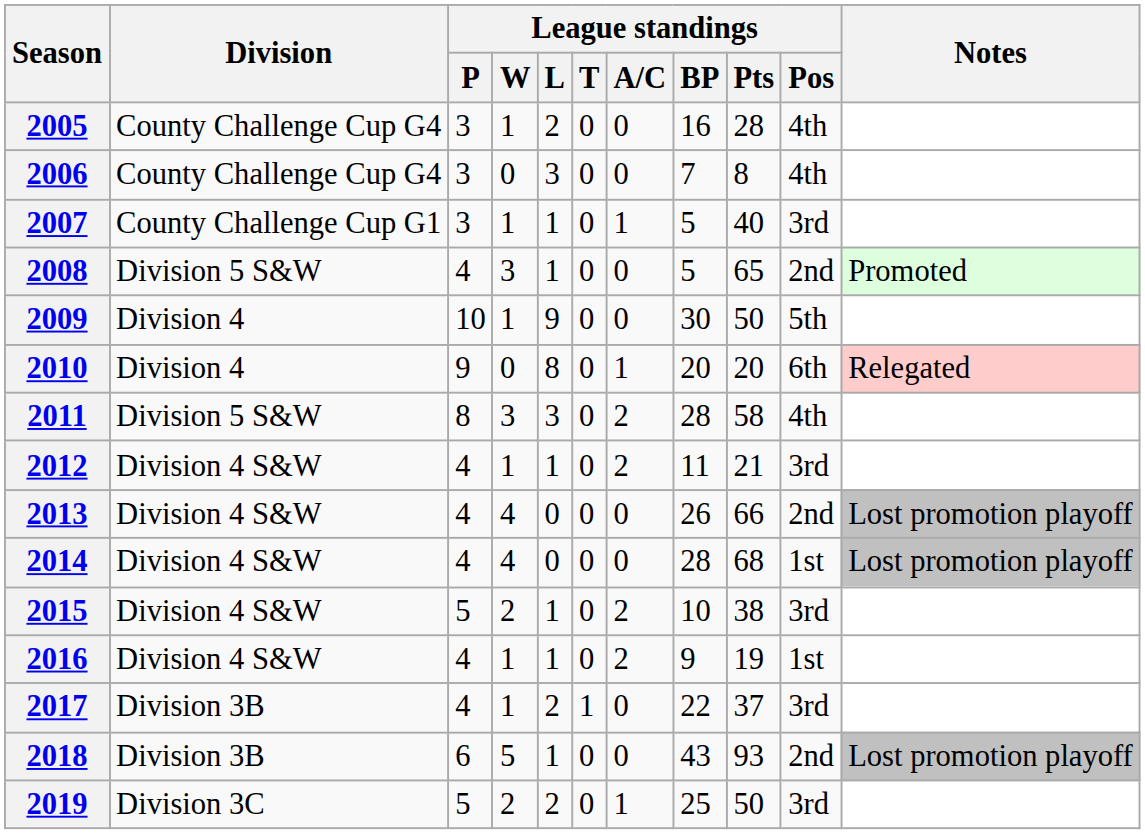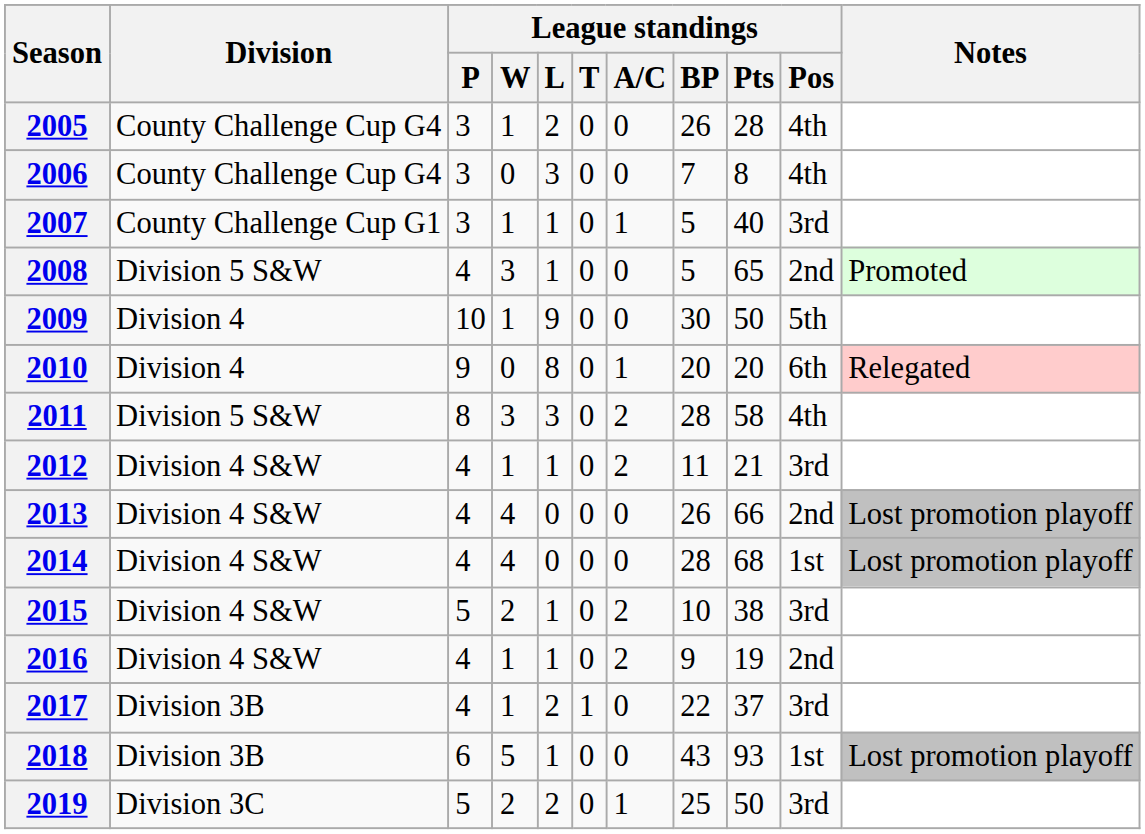 <table class="wikitable sortable">
 <tr>
 <th scope="col" rowspan="2">Season</th>
 <th scope="col" rowspan="2">Division</th>
 <th scope="col" colspan="8">League standings</th>
 <th scope="col" rowspan="2">Notes</th>
 </tr>
 <tr>
 <th scope="col">P</th>
 <th scope="col">W</th>
 <th scope="col">L</th>
 <th scope="col">T</th>
 <th scope="col">A/C</th>
 <th scope="col">BP</th>
 <th scope="col">Pts</th>
 <th scope="col">Pos</th>
 </tr>
 <tr>
 <th scope="row"><a href='#'>2005</a></th>
 <td>County Challenge Cup G4</td>
 <td>3</td>
 <td>1</td>
 <td>2</td>
 <td>0</td>
 <td>0</td>
-<td>16</td>
+<td>26</td>
 <td>28</td>
 <td>4th</td>
 <td style="background: white;"></td>
 </tr>
 <tr>
 <th scope="row"><a href='#'>2006</a></th>
 <td>County Challenge Cup G4</td>
 <td>3</td>
 <td>0</td>
 <td>3</td>
 <td>0</td>
 <td>0</td>
 <td>7</td>
 <td>8</td>
 <td>4th</td>
 <td style="background: white;"></td>
 </tr>
 <tr>
 <th scope="row"><a href='#'>2007</a></th>
 <td>County Challenge Cup G1</td>
 <td>3</td>
 <td>1</td>
 <td>1</td>
 <td>0</td>
 <td>1</td>
 <td>5</td>
 <td>40</td>
 <td>3rd</td>
 <td style="background: white;"></td>
 </tr>
 <tr>
 <th scope="row"><a href='#'>2008</a></th>
 <td>Division 5 S&W</td>
 <td>4</td>
 <td>3</td>
 <td>1</td>
 <td>0</td>
 <td>0</td>
 <td>5</td>
 <td>65</td>
 <td>2nd</td>
 <td style="background: #dfd;">Promoted</td>
 </tr>
 <tr>
 <th scope="row"><a href='#'>2009</a></th>
 <td>Division 4</td>
 <td>10</td>
 <td>1</td>
 <td>9</td>
 <td>0</td>
 <td>0</td>
 <td>30</td>
 <td>50</td>
 <td>5th</td>
 <td style="background: white;"></td>
 </tr>
 <tr>
 <th scope="row"><a href='#'>2010</a></th>
 <td>Division 4</td>
 <td>9</td>
 <td>0</td>
 <td>8</td>
 <td>0</td>
 <td>1</td>
 <td>20</td>
 <td>20</td>
 <td>6th</td>
 <td style="background: #FFCCCC;">Relegated</td>
 </tr>
 <tr>
 <th scope="row"><a href='#'>2011</a></th>
 <td>Division 5 S&W</td>
 <td>8</td>
 <td>3</td>
 <td>3</td>
 <td>0</td>
 <td>2</td>
 <td>28</td>
 <td>58</td>
 <td>4th</td>
 <td style="background: white;"></td>
 </tr>
 <tr>
 <th scope="row"><a href='#'>2012</a></th>
 <td>Division 4 S&W</td>
 <td>4</td>
 <td>1</td>
 <td>1</td>
 <td>0</td>
 <td>2</td>
 <td>11</td>
 <td>21</td>
 <td>3rd</td>
 <td style="background: white;"></td>
 </tr>
 <tr>
 <th scope="row"><a href='#'>2013</a></th>
 <td>Division 4 S&W</td>
 <td>4</td>
 <td>4</td>
 <td>0</td>
 <td>0</td>
 <td>0</td>
 <td>26</td>
 <td>66</td>
 <td>2nd</td>
 <td style="background: silver;">Lost promotion playoff</td>
 </tr>
 <tr>
 <th scope="row"><a href='#'>2014</a></th>
 <td>Division 4 S&W</td>
 <td>4</td>
 <td>4</td>
 <td>0</td>
 <td>0</td>
 <td>0</td>
 <td>28</td>
 <td>68</td>
 <td>1st</td>
 <td style="background: silver;">Lost promotion playoff</td>
 </tr>
 <tr>
 <th scope="row"><a href='#'>2015</a></th>
 <td>Division 4 S&W</td>
 <td>5</td>
 <td>2</td>
 <td>1</td>
 <td>0</td>
 <td>2</td>
 <td>10</td>
 <td>38</td>
 <td>3rd</td>
 <td style="background: white;"></td>
 </tr>
 <tr>
 <th scope="row"><a href='#'>2016</a></th>
 <td>Division 4 S&W</td>
 <td>4</td>
 <td>1</td>
 <td>1</td>
 <td>0</td>
 <td>2</td>
 <td>9</td>
 <td>19</td>
-<td>1st</td>
+<td>2nd</td>
 <td style="background: white;"></td>
 </tr>
 <tr>
 <th scope="row"><a href='#'>2017</a></th>
 <td>Division 3B</td>
 <td>4</td>
 <td>1</td>
 <td>2</td>
 <td>1</td>
 <td>0</td>
 <td>22</td>
 <td>37</td>
 <td>3rd</td>
 <td style="background: white;"></td>
 </tr>
 <tr>
 <th scope="row"><a href='#'>2018</a></th>
 <td>Division 3B</td>
 <td>6</td>
 <td>5</td>
 <td>1</td>
 <td>0</td>
 <td>0</td>
 <td>43</td>
 <td>93</td>
-<td>2nd</td>
+<td>1st</td>
 <td style="background: silver;">Lost promotion playoff</td>
 </tr>
 <tr>
 <th scope="row"><a href='#'>2019</a></th>
 <td>Division 3C</td>
 <td>5</td>
 <td>2</td>
 <td>2</td>
 <td>0</td>
 <td>1</td>
 <td>25</td>
 <td>50</td>
 <td>3rd</td>
 <td style="background: white;"></td>
 </tr>
 </table>
